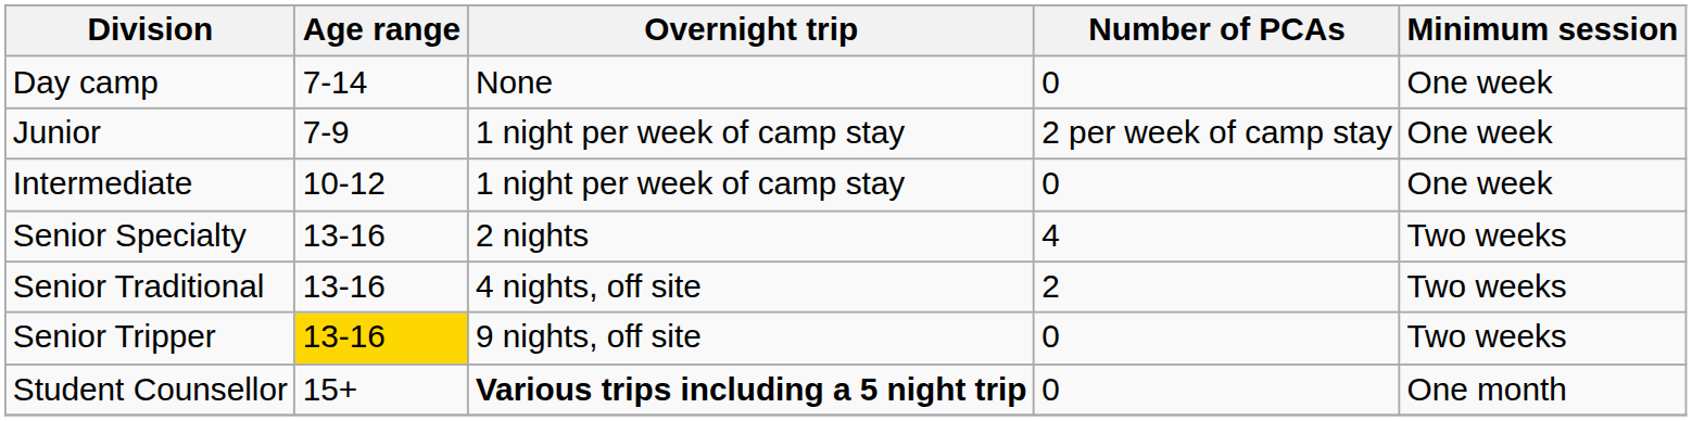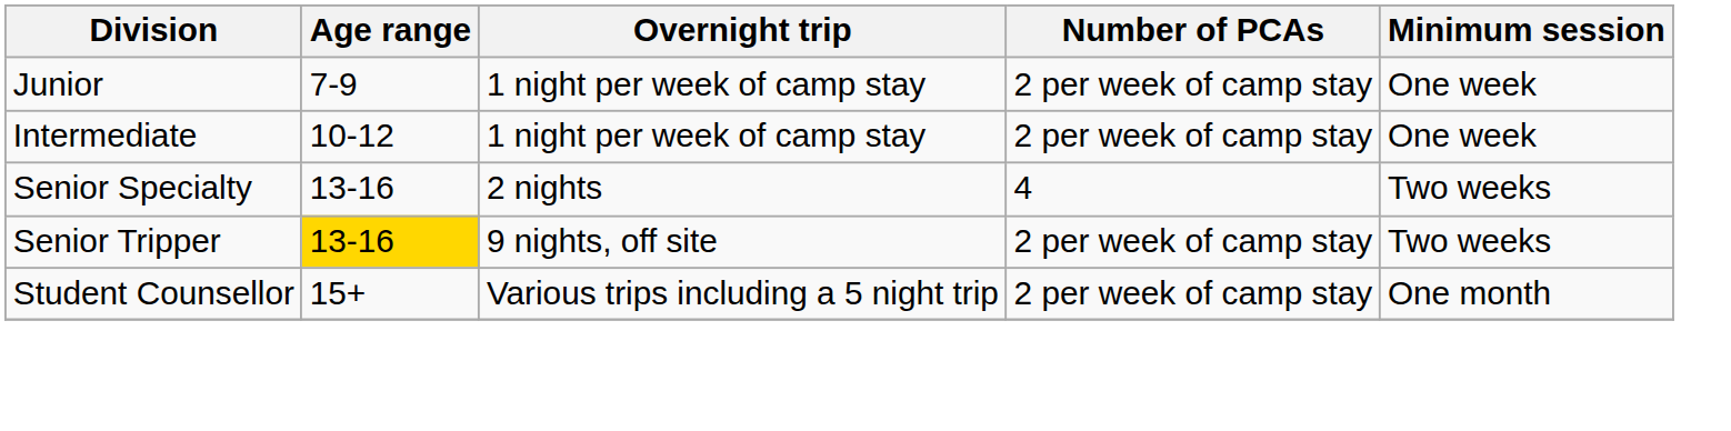 <table class="wikitable">
 <tr>
 <th>Division</th>
 <th>Age range</th>
 <th>Overnight trip</th>
 <th>Number of PCAs</th>
 <th>Minimum session</th>
-</tr>
-<tr>
-<td>Day camp</td>
-<td>7-14</td>
-<td>None</td>
-<td>0</td>
-<td>One week</td>
 </tr>
 <tr>
 <td>Junior</td>
 <td>7-9</td>
 <td>1 night per week of camp stay</td>
 <td>2 per week of camp stay</td>
 <td>One week</td>
 </tr>
 <tr>
 <td>Intermediate</td>
 <td>10-12</td>
 <td>1 night per week of camp stay</td>
-<td>0</td>
+<td>2 per week of camp stay</td>
 <td>One week</td>
 </tr>
 <tr>
 <td>Senior Specialty</td>
 <td>13-16</td>
 <td>2 nights</td>
 <td>4</td>
 <td>Two weeks</td>
 </tr>
 <tr>
-<td>Senior Traditional</td>
-<td>13-16</td>
-<td>4 nights, off site</td>
-<td>2</td>
-<td>Two weeks</td>
-</tr>
-<tr>
 <td>Senior Tripper</td>
 <td style="background: gold;">13-16</td>
 <td>9 nights, off site</td>
-<td>0</td>
+<td>2 per week of camp stay</td>
 <td>Two weeks</td>
 </tr>
 <tr>
 <td>Student Counsellor</td>
 <td>15+</td>
-<td><strong>Various trips including a 5 night trip</strong></td>
-<td>0</td>
+<td>Various trips including a 5 night trip</td>
+<td>2 per week of camp stay</td>
 <td>One month</td>
 </tr>
 <tr>
 </tr>
 </table>
